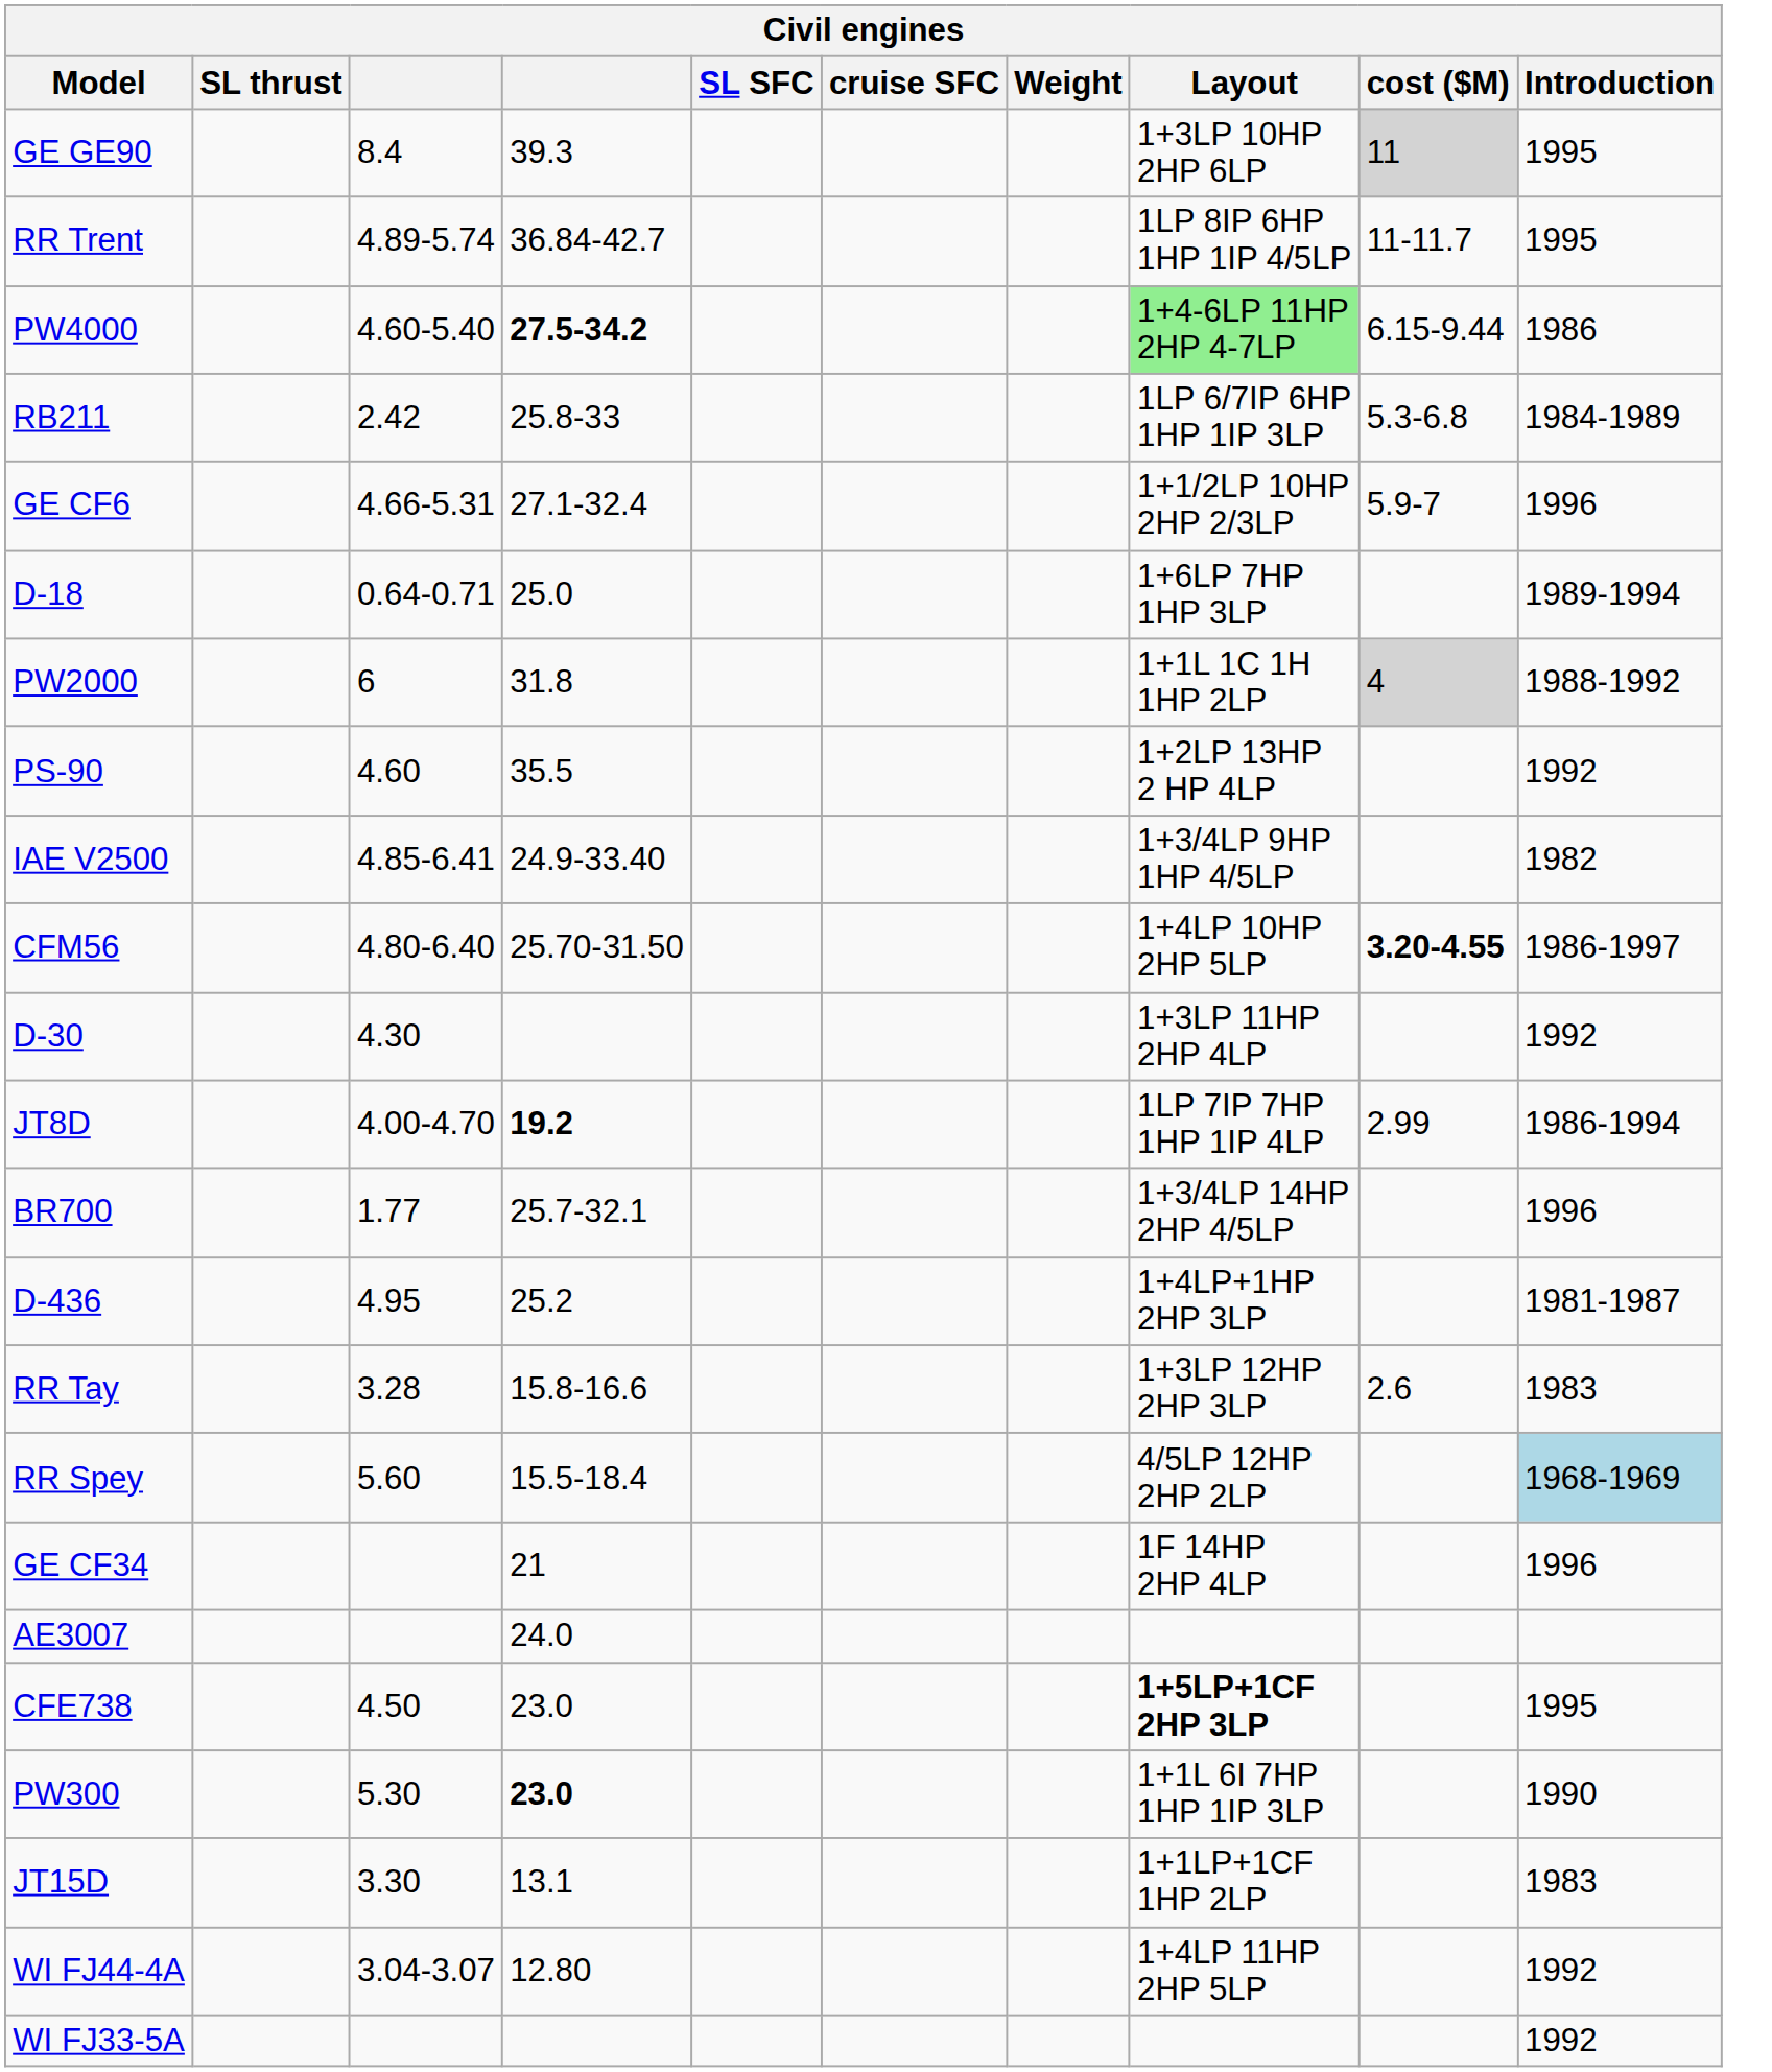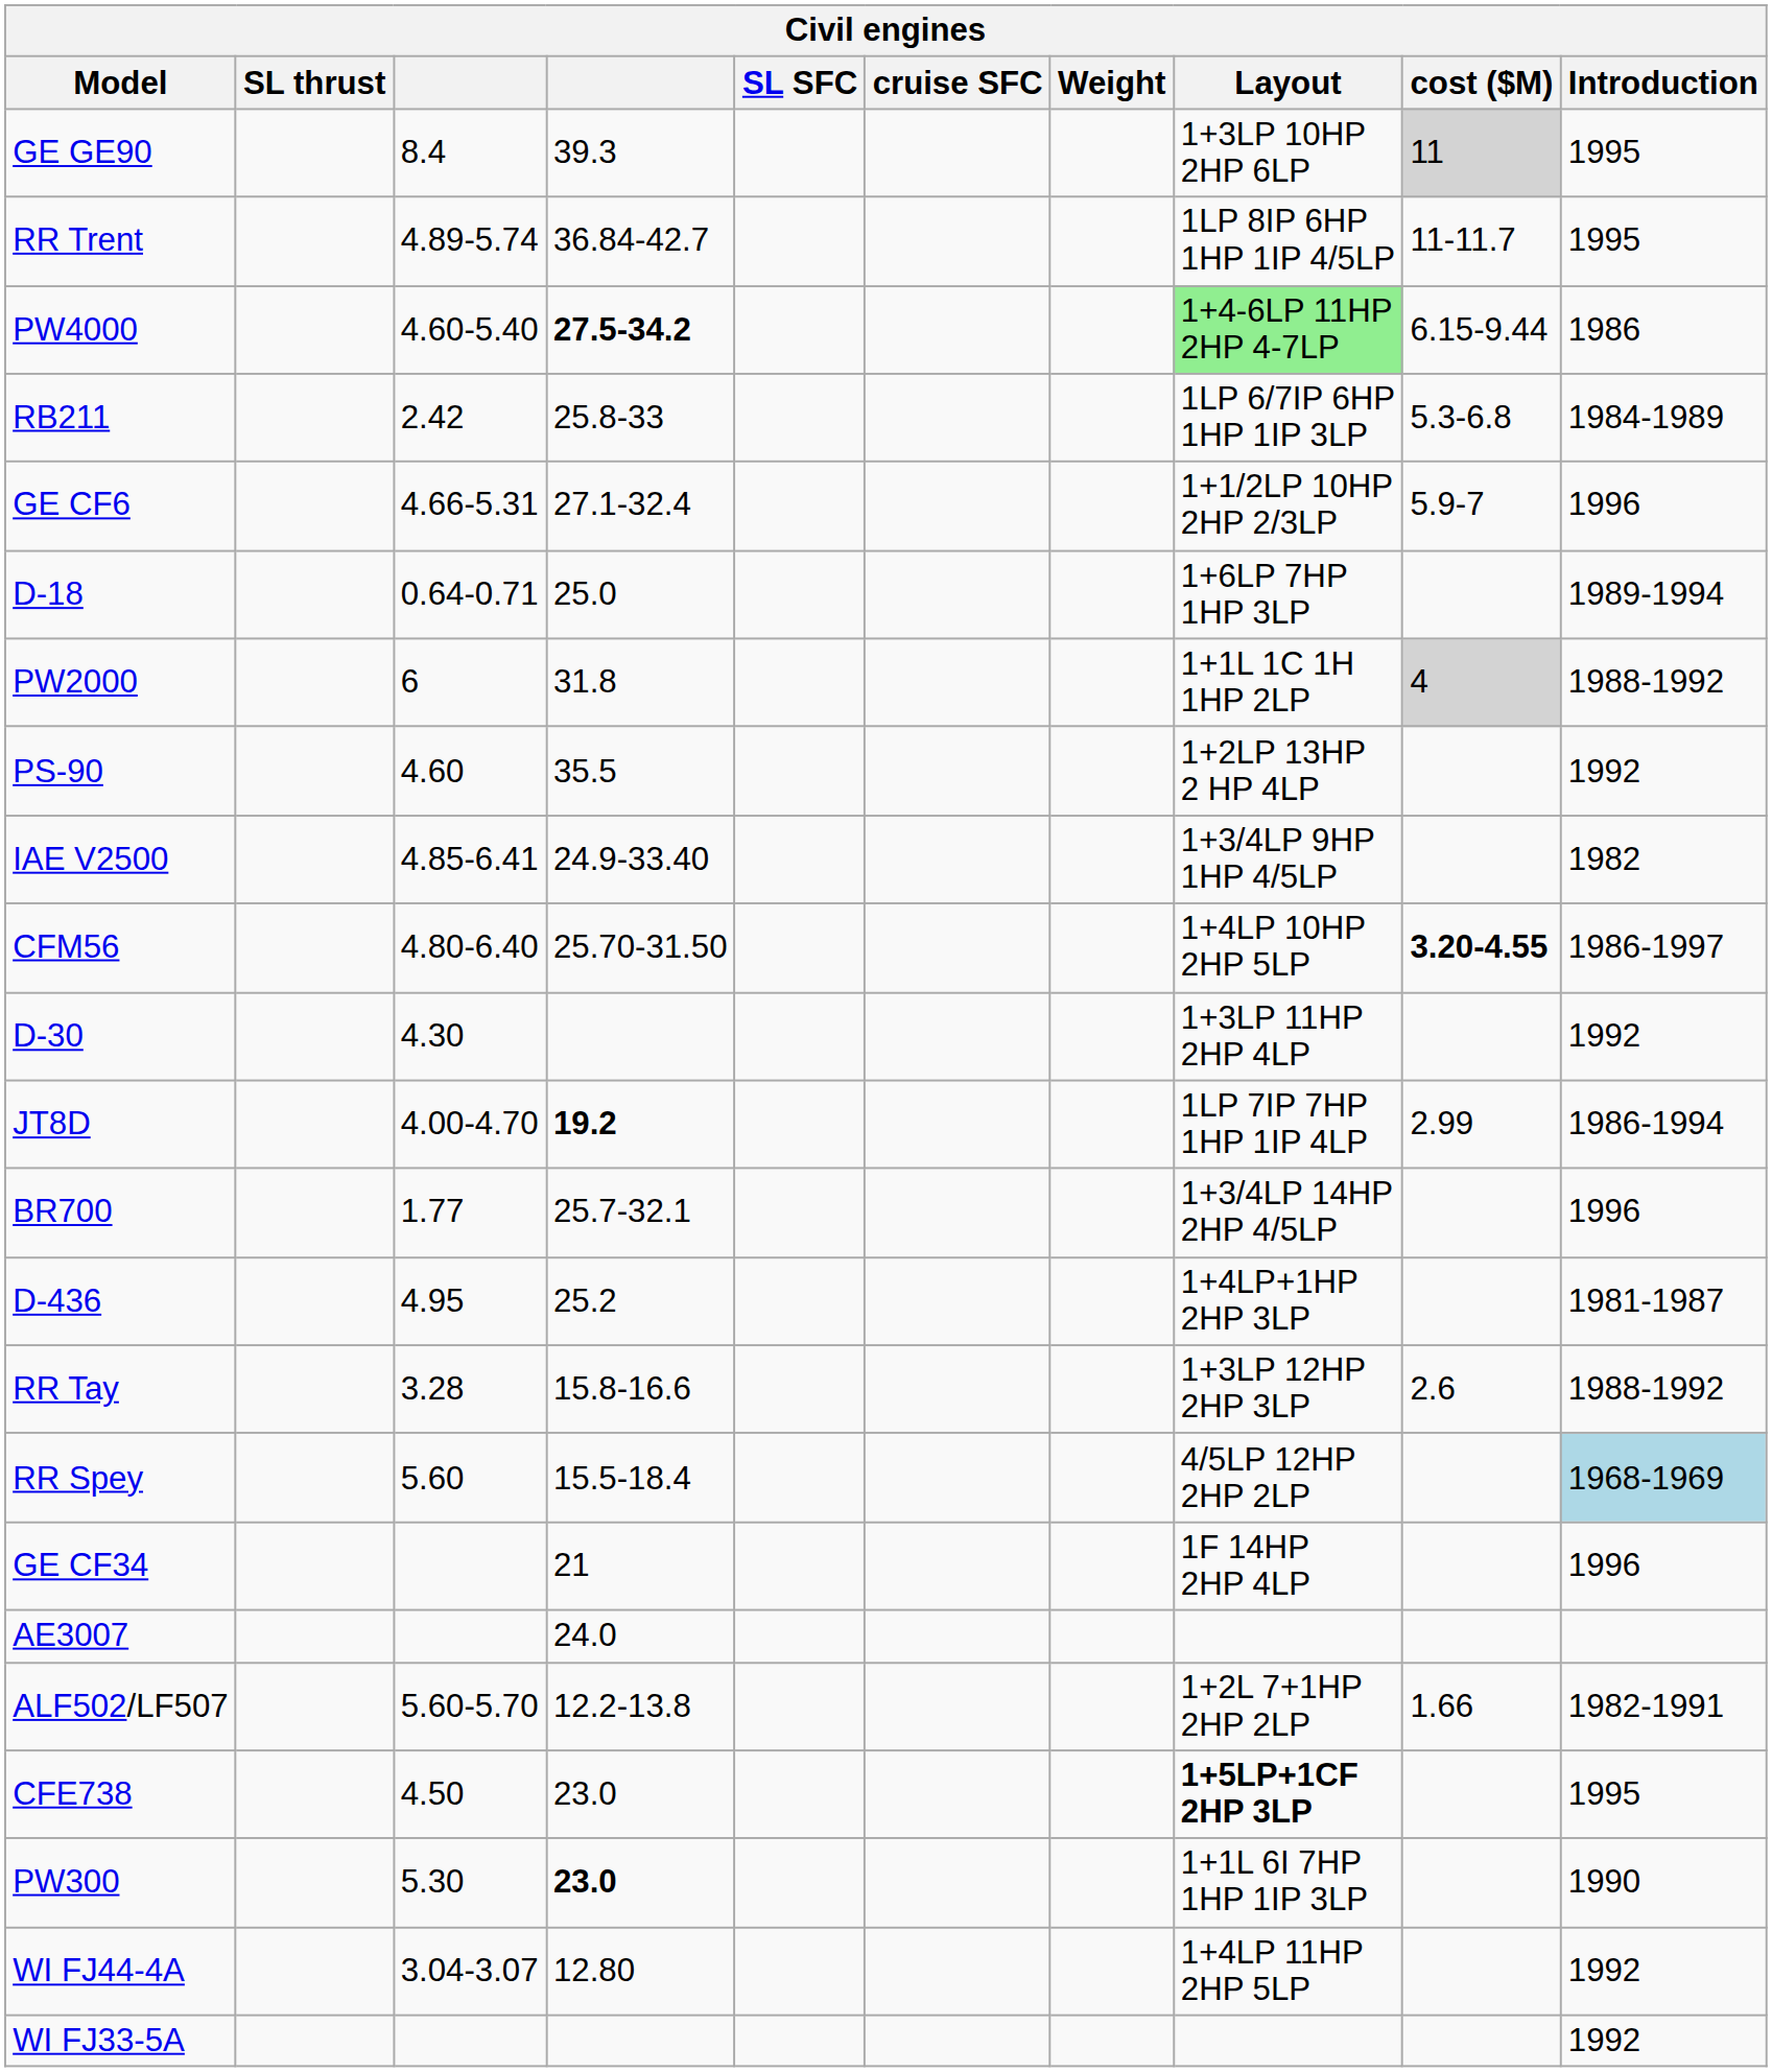 <table class="wikitable sortable mw-collapsible mw-collapsed">
 <tr>
 <th colspan="10">Civil engines</th>
 </tr>
 <tr>
 <th>Model</th>
 <th data-sort-type="number">SL thrust</th>
 <th data-sort-type="number"></th>
 <th data-sort-type="number"></th>
 <th data-sort-type="number"><a href='#'>SL</a> SFC</th>
 <th data-sort-type="number">cruise SFC</th>
 <th data-sort-type="number">Weight</th>
 <th>Layout</th>
 <th data-sort-type="number">cost ($M)</th>
 <th data-sort-type="date">Introduction</th>
 </tr>
 <tr>
 <td><a href='#'>GE GE90</a></td>
 <td></td>
 <td>8.4</td>
 <td>39.3</td>
 <td></td>
 <td></td>
 <td></td>
 <td>1+3LP 10HP<br>2HP 6LP</td>
 <td style="background: lightgrey;">11</td>
 <td>1995</td>
 </tr>
 <tr>
 <td><a href='#'>RR Trent</a></td>
 <td></td>
 <td>4.89-5.74</td>
 <td>36.84-42.7</td>
 <td></td>
 <td></td>
 <td></td>
 <td>1LP 8IP 6HP<br>1HP 1IP 4/5LP</td>
 <td>11-11.7</td>
 <td>1995</td>
 </tr>
 <tr>
 <td><a href='#'>PW4000</a></td>
 <td></td>
 <td>4.60-5.40</td>
 <td><strong>27.5-34.2</strong></td>
 <td></td>
 <td></td>
 <td></td>
 <td style="background: lightgreen;">1+4-6LP 11HP<br>2HP 4-7LP</td>
 <td>6.15-9.44</td>
 <td>1986</td>
 </tr>
 <tr>
 <td><a href='#'>RB211</a></td>
 <td></td>
 <td>2.42</td>
 <td>25.8-33</td>
 <td></td>
 <td></td>
 <td></td>
 <td>1LP 6/7IP 6HP<br>1HP 1IP 3LP</td>
 <td>5.3-6.8</td>
 <td>1984-1989</td>
 </tr>
 <tr>
 <td><a href='#'>GE CF6</a></td>
 <td></td>
 <td>4.66-5.31</td>
 <td>27.1-32.4</td>
 <td></td>
 <td></td>
 <td></td>
 <td>1+1/2LP 10HP<br>2HP 2/3LP</td>
 <td>5.9-7</td>
 <td>1996</td>
 </tr>
 <tr>
 <td><a href='#'>D-18</a></td>
 <td></td>
 <td>0.64-0.71</td>
 <td>25.0</td>
 <td></td>
 <td></td>
 <td></td>
 <td>1+6LP 7HP<br>1HP 3LP</td>
 <td></td>
 <td>1989-1994</td>
 </tr>
 <tr>
 <td><a href='#'>PW2000</a></td>
 <td></td>
 <td>6</td>
 <td>31.8</td>
 <td></td>
 <td></td>
 <td></td>
 <td>1+1L 1C 1H<br>1HP 2LP</td>
 <td style="background: lightgrey;">4</td>
 <td>1988-1992</td>
 </tr>
 <tr>
 <td><a href='#'>PS-90</a></td>
 <td></td>
 <td>4.60</td>
 <td>35.5</td>
 <td></td>
 <td></td>
 <td></td>
 <td>1+2LP 13HP<br>2 HP 4LP</td>
 <td></td>
 <td>1992</td>
 </tr>
 <tr>
 <td><a href='#'>IAE V2500</a></td>
 <td></td>
 <td>4.85-6.41</td>
 <td>24.9-33.40</td>
 <td></td>
 <td></td>
 <td></td>
 <td>1+3/4LP 9HP<br>1HP 4/5LP</td>
 <td></td>
 <td>1982</td>
 </tr>
 <tr>
 <td><a href='#'>CFM56</a></td>
 <td></td>
 <td>4.80-6.40</td>
 <td>25.70-31.50</td>
 <td></td>
 <td></td>
 <td></td>
 <td>1+4LP 10HP<br>2HP 5LP</td>
 <td><strong>3.20-4.55</strong></td>
 <td>1986-1997</td>
 </tr>
 <tr>
 <td><a href='#'>D-30</a></td>
 <td></td>
 <td>4.30</td>
 <td></td>
 <td></td>
 <td></td>
 <td></td>
 <td>1+3LP 11HP<br>2HP 4LP</td>
 <td></td>
 <td>1992</td>
 </tr>
 <tr>
 <td><a href='#'>JT8D</a></td>
 <td></td>
 <td>4.00-4.70</td>
 <td><strong>19.2</strong></td>
 <td></td>
 <td></td>
 <td></td>
 <td>1LP 7IP 7HP<br>1HP 1IP 4LP</td>
 <td>2.99</td>
 <td>1986-1994</td>
 </tr>
 <tr>
 <td><a href='#'>BR700</a></td>
 <td></td>
 <td>1.77</td>
 <td>25.7-32.1</td>
 <td></td>
 <td></td>
 <td></td>
 <td>1+3/4LP 14HP<br>2HP 4/5LP</td>
 <td></td>
 <td>1996</td>
 </tr>
 <tr>
 <td><a href='#'>D-436</a></td>
 <td></td>
 <td>4.95</td>
 <td>25.2</td>
 <td></td>
 <td></td>
 <td></td>
 <td>1+4LP+1HP<br>2HP 3LP</td>
 <td></td>
 <td>1981-1987</td>
 </tr>
 <tr>
 <td><a href='#'>RR Tay</a></td>
 <td></td>
 <td>3.28</td>
 <td>15.8-16.6</td>
 <td></td>
 <td></td>
 <td></td>
 <td>1+3LP 12HP<br>2HP 3LP</td>
 <td>2.6</td>
-<td>1983</td>
+<td>1988-1992</td>
 </tr>
 <tr>
 <td><a href='#'>RR Spey</a></td>
 <td></td>
 <td>5.60</td>
 <td>15.5-18.4</td>
 <td></td>
 <td></td>
 <td></td>
 <td>4/5LP 12HP<br>2HP 2LP</td>
 <td></td>
 <td style="background: lightblue;">1968-1969</td>
 </tr>
 <tr>
 <td><a href='#'>GE CF34</a></td>
 <td></td>
 <td></td>
 <td>21</td>
 <td></td>
 <td></td>
 <td></td>
 <td>1F 14HP<br>2HP 4LP</td>
 <td></td>
 <td>1996</td>
 </tr>
 <tr>
 <td><a href='#'>AE3007</a></td>
 <td></td>
 <td></td>
 <td>24.0</td>
 <td></td>
 <td></td>
 <td></td>
 <td></td>
 <td></td>
 <td></td>
 </tr>
 <tr>
+<td><a href='#'>ALF502</a>/LF507</td>
+<td></td>
+<td>5.60-5.70</td>
+<td>12.2-13.8</td>
+<td></td>
+<td></td>
+<td></td>
+<td>1+2L 7+1HP<br>2HP 2LP</td>
+<td>1.66</td>
+<td>1982-1991</td>
+</tr>
+<tr>
 <td><a href='#'>CFE738</a></td>
 <td></td>
 <td>4.50</td>
 <td>23.0</td>
 <td></td>
 <td></td>
 <td></td>
 <td><strong>1+5LP+1CF<br>2HP 3LP</strong></td>
 <td></td>
 <td>1995</td>
 </tr>
 <tr>
 <td><a href='#'>PW300</a></td>
 <td></td>
 <td>5.30</td>
 <td><strong>23.0</strong></td>
 <td></td>
 <td></td>
 <td></td>
 <td>1+1L 6I 7HP<br>1HP 1IP 3LP</td>
 <td></td>
 <td>1990</td>
-</tr>
-<tr>
-<td><a href='#'>JT15D</a></td>
-<td></td>
-<td>3.30</td>
-<td>13.1</td>
-<td></td>
-<td></td>
-<td></td>
-<td>1+1LP+1CF<br>1HP 2LP</td>
-<td></td>
-<td>1983</td>
 </tr>
 <tr>
 <td><a href='#'>WI FJ44-4A</a></td>
 <td></td>
 <td>3.04-3.07</td>
 <td>12.80</td>
 <td></td>
 <td></td>
 <td></td>
 <td>1+4LP 11HP<br>2HP 5LP</td>
 <td></td>
 <td>1992</td>
 </tr>
 <tr>
 <td><a href='#'>WI FJ33-5A</a></td>
 <td></td>
 <td></td>
 <td></td>
 <td></td>
 <td></td>
 <td></td>
 <td></td>
 <td></td>
 <td>1992</td>
 </tr>
 </table>
